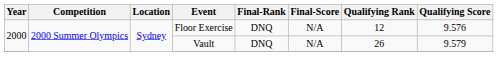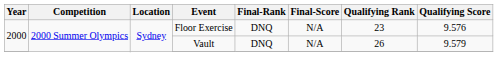 <table class="wikitable" style="text-align:center">
 <tr>
 <th>Year</th>
 <th>Competition</th>
 <th>Location</th>
 <th>Event</th>
 <th>Final-Rank</th>
 <th>Final-Score</th>
 <th>Qualifying Rank</th>
 <th>Qualifying Score</th>
 </tr>
 <tr>
 <td rowspan="2">2000</td>
 <td rowspan="5"><a href='#'>2000 Summer Olympics</a></td>
 <td rowspan="5"><a href='#'>Sydney</a></td>
 <td>Floor Exercise</td>
 <td>DNQ</td>
 <td>N/A</td>
-<td>12</td>
+<td>23</td>
 <td>9.576</td>
 </tr>
 <tr>
 <td>Vault</td>
 <td>DNQ</td>
 <td>N/A</td>
 <td>26</td>
 <td>9.579</td>
 </tr>
 <tr>
 </tr>
 </table>
